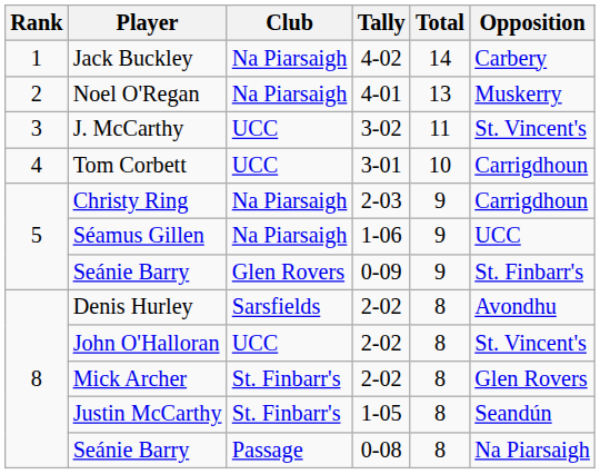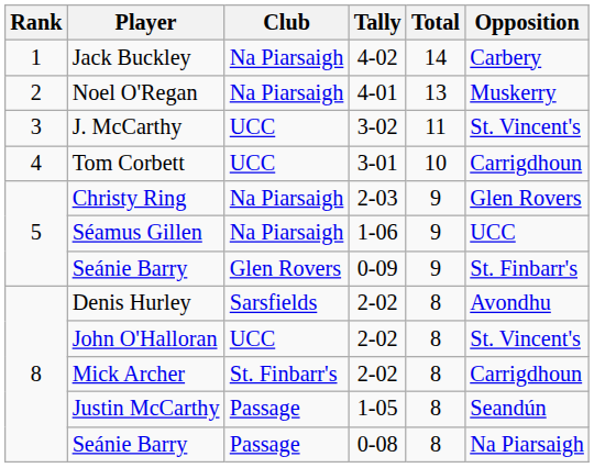 <table class="wikitable">
 <tr>
 <th>Rank</th>
 <th>Player</th>
 <th>Club</th>
 <th>Tally</th>
 <th>Total</th>
 <th>Opposition</th>
 </tr>
 <tr>
 <td rowspan="1" style="text-align:center;">1</td>
 <td>Jack Buckley</td>
 <td><a href='#'>Na Piarsaigh</a></td>
 <td align=center>4-02</td>
 <td align=center>14</td>
 <td><a href='#'>Carbery</a></td>
 </tr>
 <tr>
 <td rowspan="1" style="text-align:center;">2</td>
 <td>Noel O'Regan</td>
 <td><a href='#'>Na Piarsaigh</a></td>
 <td align=center>4-01</td>
 <td align=center>13</td>
 <td><a href='#'>Muskerry</a></td>
 </tr>
 <tr>
 <td rowspan="1" style="text-align:center;">3</td>
 <td>J. McCarthy</td>
 <td><a href='#'>UCC</a></td>
 <td align=center>3-02</td>
 <td align=center>11</td>
 <td><a href='#'>St. Vincent's</a></td>
 </tr>
 <tr>
 <td rowspan="1" style="text-align:center;">4</td>
 <td>Tom Corbett</td>
 <td><a href='#'>UCC</a></td>
 <td align=center>3-01</td>
 <td align=center>10</td>
 <td><a href='#'>Carrigdhoun</a></td>
 </tr>
 <tr>
 <td rowspan="3" style="text-align:center;">5</td>
 <td><a href='#'>Christy Ring</a></td>
 <td><a href='#'>Na Piarsaigh</a></td>
 <td align=center>2-03</td>
 <td align=center>9</td>
-<td><a href='#'>Carrigdhoun</a></td>
+<td><a href='#'>Glen Rovers</a></td>
 </tr>
 <tr>
 <td><a href='#'>Séamus Gillen</a></td>
 <td><a href='#'>Na Piarsaigh</a></td>
 <td align=center>1-06</td>
 <td align=center>9</td>
 <td><a href='#'>UCC</a></td>
 </tr>
 <tr>
 <td><a href='#'>Seánie Barry</a></td>
 <td><a href='#'>Glen Rovers</a></td>
 <td align=center>0-09</td>
 <td align=center>9</td>
 <td><a href='#'>St. Finbarr's</a></td>
 </tr>
 <tr>
 <td rowspan="5" style="text-align:center;">8</td>
 <td>Denis Hurley</td>
 <td><a href='#'>Sarsfields</a></td>
 <td align=center>2-02</td>
 <td align=center>8</td>
 <td><a href='#'>Avondhu</a></td>
 </tr>
 <tr>
 <td><a href='#'>John O'Halloran</a></td>
 <td><a href='#'>UCC</a></td>
 <td align=center>2-02</td>
 <td align=center>8</td>
 <td><a href='#'>St. Vincent's</a></td>
 </tr>
 <tr>
 <td><a href='#'>Mick Archer</a></td>
 <td><a href='#'>St. Finbarr's</a></td>
 <td align=center>2-02</td>
 <td align=center>8</td>
-<td><a href='#'>Glen Rovers</a></td>
+<td><a href='#'>Carrigdhoun</a></td>
 </tr>
 <tr>
 <td><a href='#'>Justin McCarthy</a></td>
-<td><a href='#'>St. Finbarr's</a></td>
+<td><a href='#'>Passage</a></td>
 <td align=center>1-05</td>
 <td align=center>8</td>
 <td><a href='#'>Seandún</a></td>
 </tr>
 <tr>
 <td><a href='#'>Seánie Barry</a></td>
 <td><a href='#'>Passage</a></td>
 <td align=center>0-08</td>
 <td align=center>8</td>
 <td><a href='#'>Na Piarsaigh</a></td>
 </tr>
 </table>
